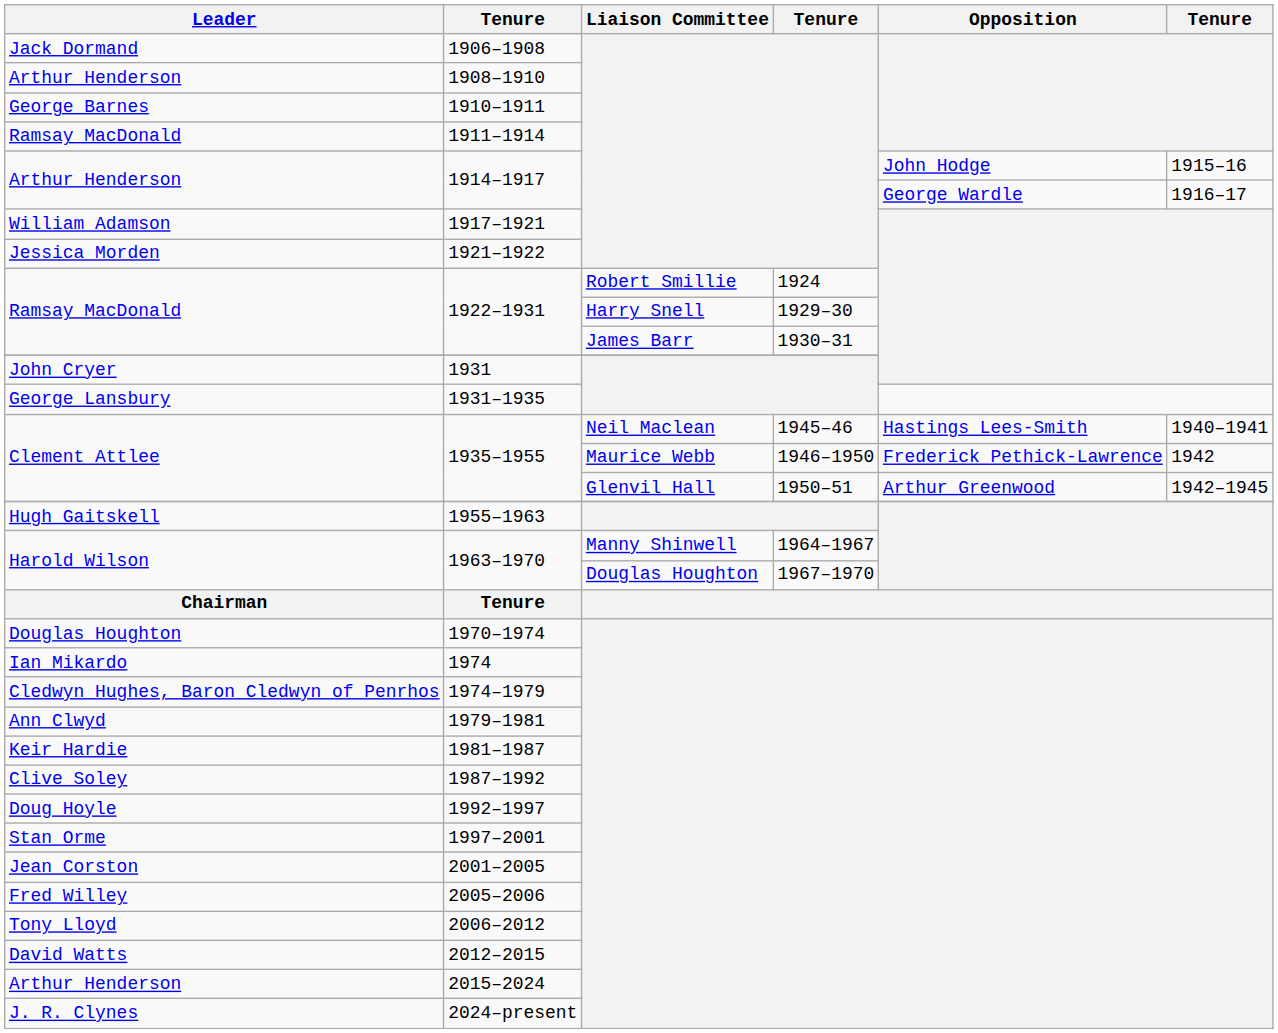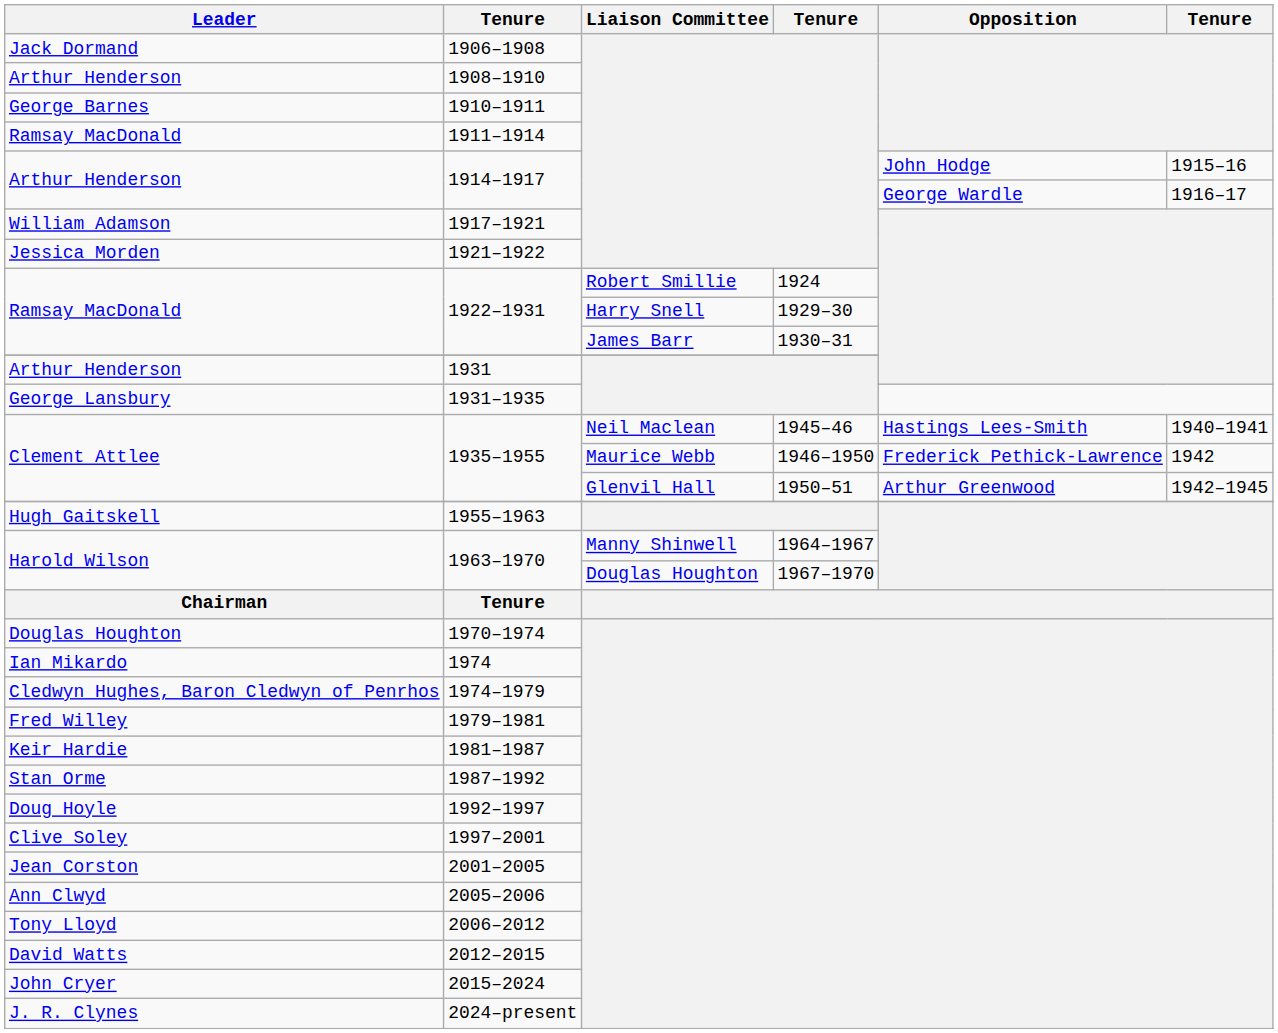 <table class="wikitable">
 <tr>
 <th><a href='#'>Leader</a></th>
 <th>Tenure</th>
 <th>Liaison Committee</th>
 <th>Tenure</th>
 <th>Opposition</th>
 <th>Tenure</th>
 </tr>
 <tr>
 <td><a href='#'>Jack Dormand</a></td>
 <td>1906–1908</td>
 <th colspan=2 rowspan=8></th>
 <th colspan=2 rowspan=4></th>
 </tr>
 <tr>
 <td><a href='#'>Arthur Henderson</a></td>
 <td>1908–1910</td>
 </tr>
 <tr>
 <td><a href='#'>George Barnes</a></td>
 <td>1910–1911</td>
 </tr>
 <tr>
 <td><a href='#'>Ramsay MacDonald</a></td>
 <td>1911–1914</td>
 </tr>
 <tr>
 <td rowspan=2><a href='#'>Arthur Henderson</a></td>
 <td rowspan=2>1914–1917</td>
 <td><a href='#'>John Hodge</a></td>
 <td>1915–16</td>
 </tr>
 <tr>
 <td><a href='#'>George Wardle</a></td>
 <td>1916–17</td>
 </tr>
 <tr>
 <td><a href='#'>William Adamson</a></td>
 <td>1917–1921</td>
 <th colspan=2 rowspan=7></th>
 </tr>
 <tr>
 <td><a href='#'>Jessica Morden</a></td>
 <td>1921–1922</td>
 </tr>
 <tr>
 <td rowspan=3><a href='#'>Ramsay MacDonald</a></td>
 <td rowspan=3>1922–1931</td>
 <td><a href='#'>Robert Smillie</a></td>
 <td>1924</td>
 </tr>
 <tr>
 <td><a href='#'>Harry Snell</a></td>
 <td>1929–30</td>
 </tr>
 <tr>
 <td><a href='#'>James Barr</a></td>
 <td>1930–31</td>
 </tr>
 <tr>
 </tr>
 <tr>
-<td><a href='#'>John Cryer</a></td>
+<td><a href='#'>Arthur Henderson</a></td>
 <td>1931</td>
 <th colspan=2 rowspan=2></th>
 </tr>
 <tr>
 <td><a href='#'>George Lansbury</a></td>
 <td>1931–1935</td>
 </tr>
 <tr>
 <td rowspan=3><a href='#'>Clement Attlee</a></td>
 <td rowspan=3>1935–1955</td>
 <td><a href='#'>Neil Maclean</a></td>
 <td>1945–46</td>
 <td><a href='#'>Hastings Lees-Smith</a></td>
 <td>1940–1941</td>
 </tr>
 <tr>
 <td><a href='#'>Maurice Webb</a></td>
 <td>1946–1950</td>
 <td><a href='#'>Frederick Pethick-Lawrence</a></td>
 <td>1942</td>
 </tr>
 <tr>
 <td><a href='#'>Glenvil Hall</a></td>
 <td>1950–51</td>
 <td><a href='#'>Arthur Greenwood</a></td>
 <td>1942–1945</td>
 </tr>
 <tr>
 </tr>
 <tr>
 <td><a href='#'>Hugh Gaitskell</a></td>
 <td>1955–1963</td>
 <th colspan=2></th>
 <th colspan=2 rowspan=3></th>
 </tr>
 <tr>
 <td rowspan=2><a href='#'>Harold Wilson</a></td>
 <td rowspan=2>1963–1970</td>
 <td><a href='#'>Manny Shinwell</a></td>
 <td>1964–1967</td>
 </tr>
 <tr>
 <td><a href='#'>Douglas Houghton</a></td>
 <td>1967–1970</td>
 </tr>
 <tr>
 <th>Chairman</th>
 <th>Tenure</th>
 <th colspan=6></th>
 </tr>
 <tr>
 <td><a href='#'>Douglas Houghton</a></td>
 <td>1970–1974</td>
 <th colspan=4 rowspan=14></th>
 </tr>
 <tr>
 <td><a href='#'>Ian Mikardo</a></td>
 <td>1974</td>
 </tr>
 <tr>
 <td><a href='#'>Cledwyn Hughes, Baron Cledwyn of Penrhos</a></td>
 <td>1974–1979</td>
 </tr>
 <tr>
-<td><a href='#'>Ann Clwyd</a></td>
+<td><a href='#'>Fred Willey</a></td>
 <td>1979–1981</td>
 </tr>
 <tr>
 <td><a href='#'>Keir Hardie</a></td>
 <td>1981–1987</td>
 </tr>
 <tr>
-<td><a href='#'>Clive Soley</a></td>
+<td><a href='#'>Stan Orme</a></td>
 <td>1987–1992</td>
 </tr>
 <tr>
 <td><a href='#'>Doug Hoyle</a></td>
 <td>1992–1997</td>
 </tr>
 <tr>
-<td><a href='#'>Stan Orme</a></td>
+<td><a href='#'>Clive Soley</a></td>
 <td>1997–2001</td>
 </tr>
 <tr>
 <td><a href='#'>Jean Corston</a></td>
 <td>2001–2005</td>
 </tr>
 <tr>
-<td><a href='#'>Fred Willey</a></td>
+<td><a href='#'>Ann Clwyd</a></td>
 <td>2005–2006</td>
 </tr>
 <tr>
 <td><a href='#'>Tony Lloyd</a></td>
 <td>2006–2012</td>
 </tr>
 <tr>
 <td><a href='#'>David Watts</a></td>
 <td>2012–2015</td>
 </tr>
 <tr>
-<td><a href='#'>Arthur Henderson</a></td>
+<td><a href='#'>John Cryer</a></td>
 <td>2015–2024</td>
 </tr>
 <tr>
 <td><a href='#'>J. R. Clynes</a></td>
 <td>2024–present</td>
 </tr>
 <tr>
 </tr>
 </table>
